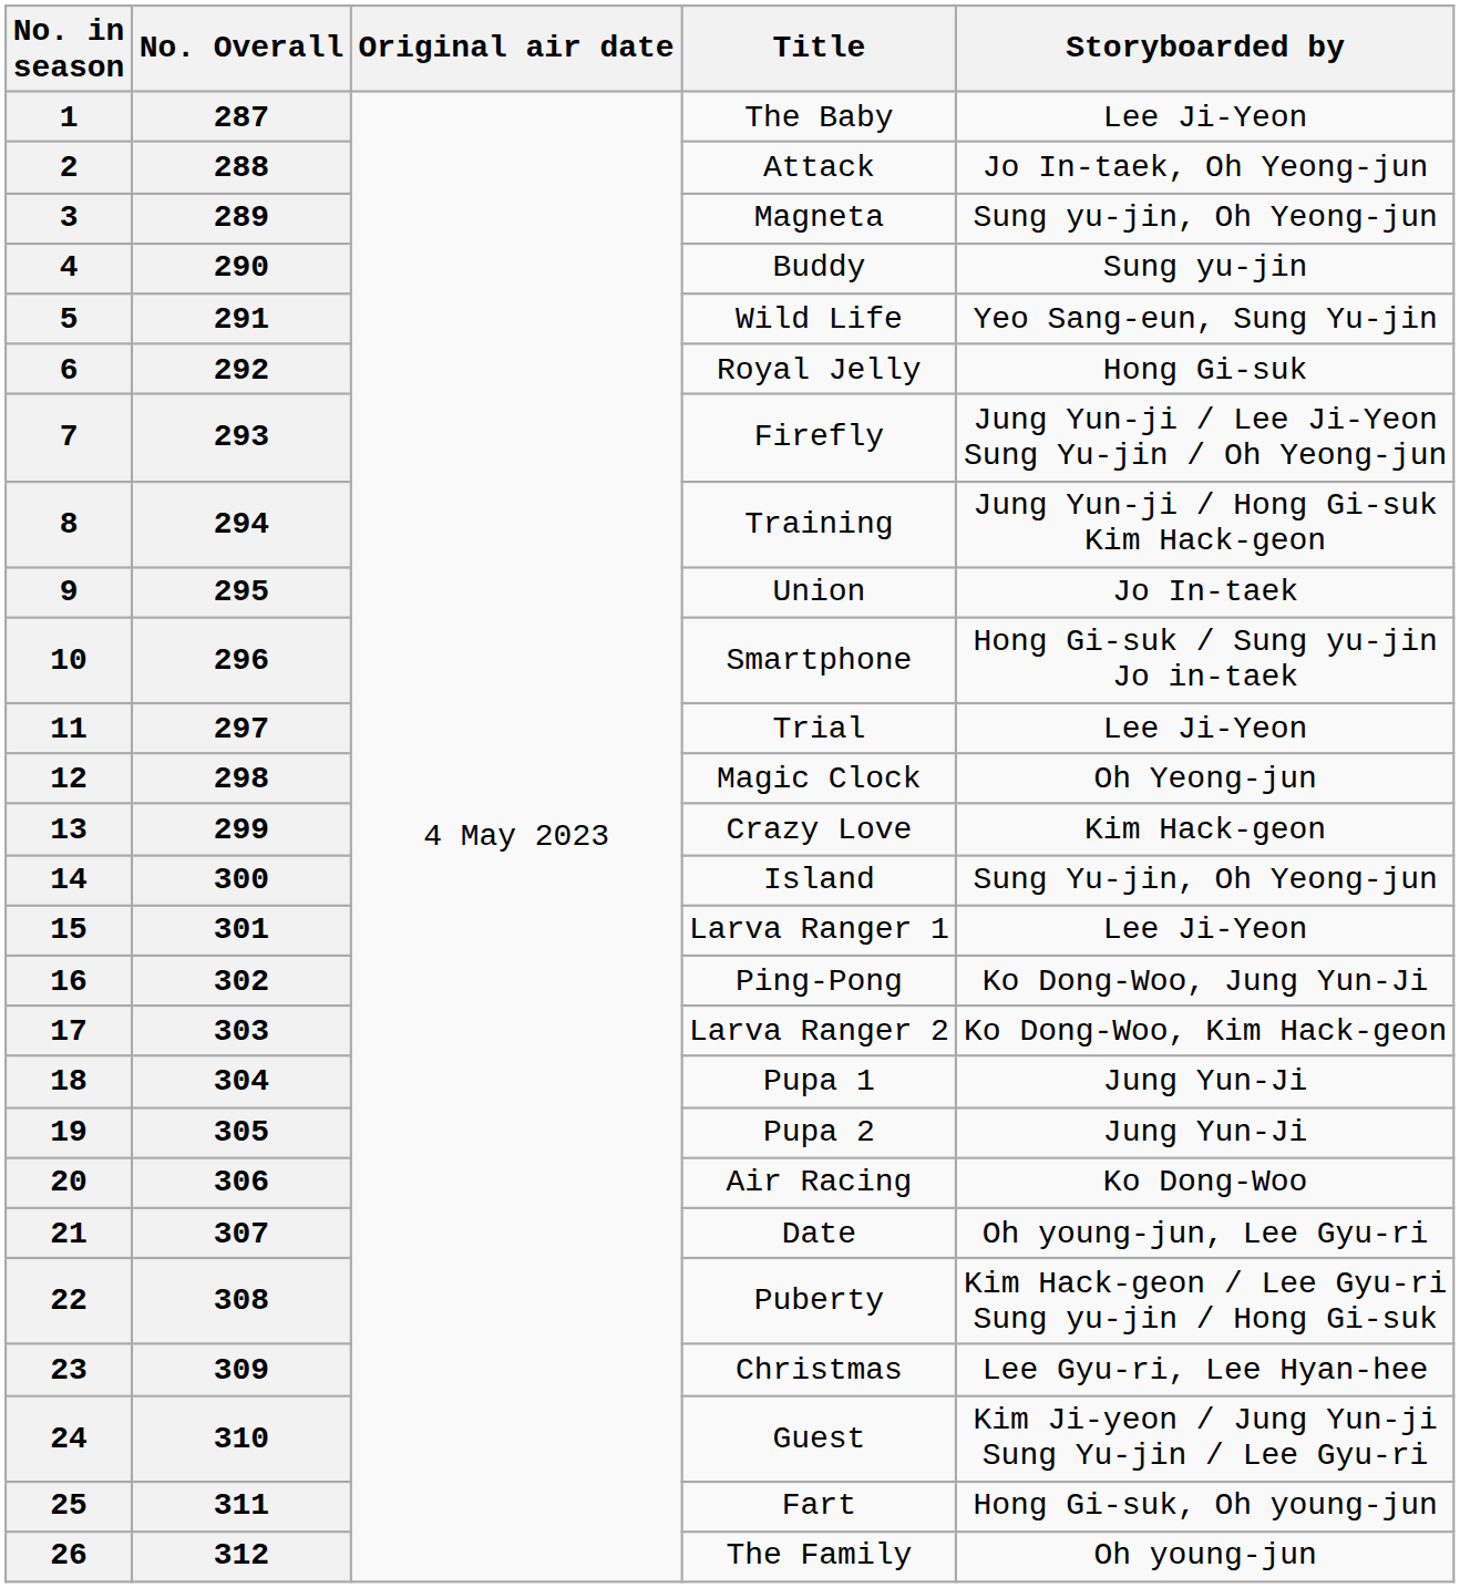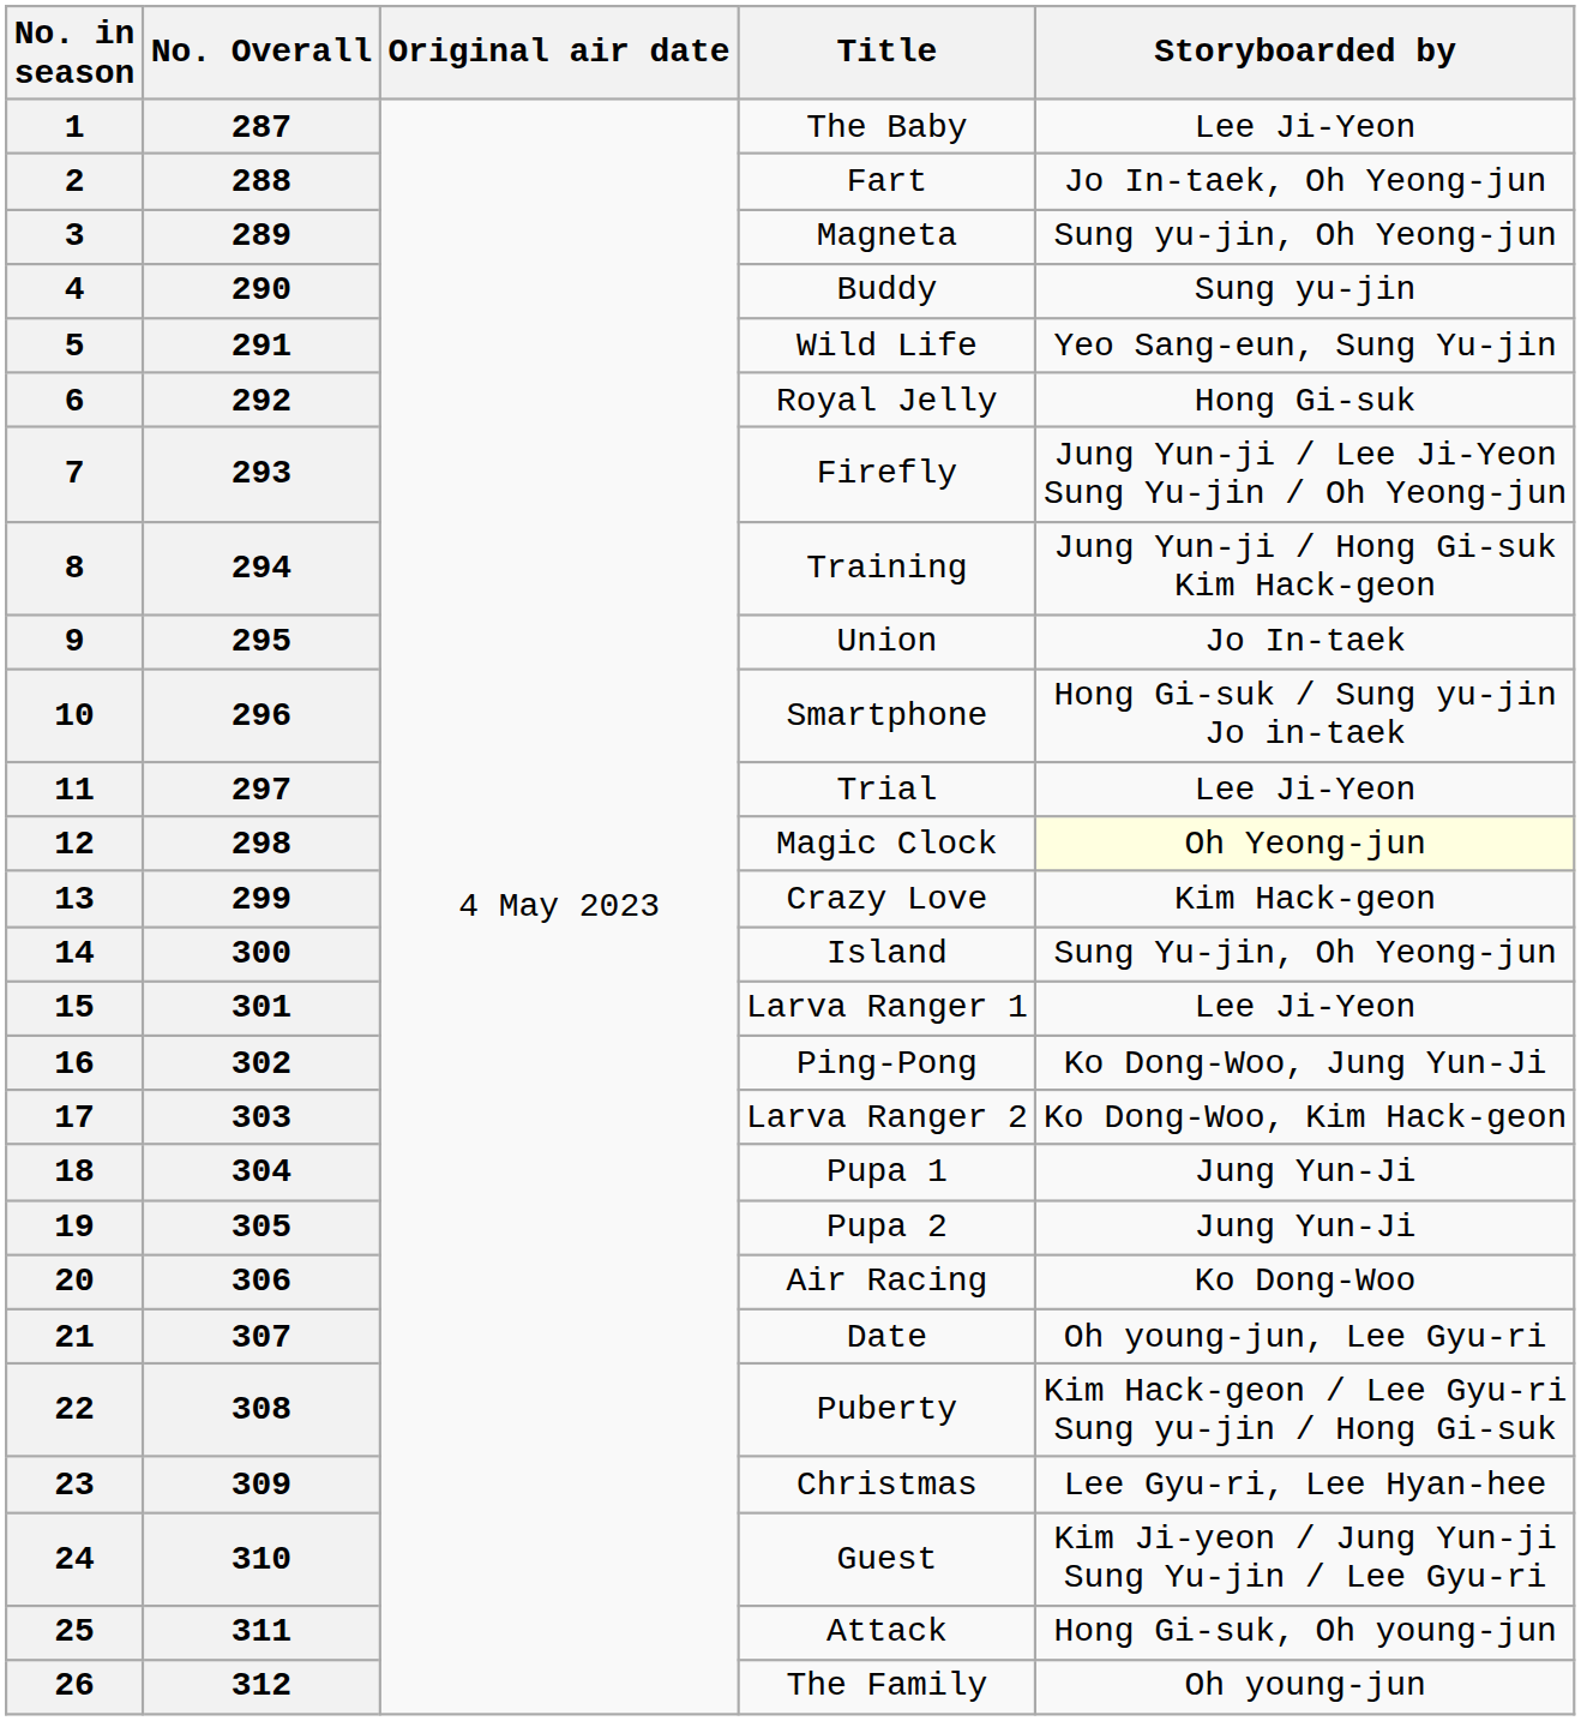 <table class="wikitable" style="text-align:center">
 <tr>
 <th>No. in<br>season</th>
 <th>No. Overall</th>
 <th>Original air date</th>
 <th>Title</th>
 <th>Storyboarded by</th>
 </tr>
 <tr>
 <th>1</th>
 <th>287</th>
 <td rowspan="26">4 May 2023</td>
 <td>The Baby</td>
 <td>Lee Ji-Yeon</td>
 </tr>
 <tr>
 <th>2</th>
 <th>288</th>
-<td>Attack</td>
+<td>Fart</td>
 <td>Jo In-taek, Oh Yeong-jun</td>
 </tr>
 <tr>
 <th>3</th>
 <th>289</th>
 <td>Magneta</td>
 <td>Sung yu-jin, Oh Yeong-jun</td>
 </tr>
 <tr>
 <th>4</th>
 <th>290</th>
 <td>Buddy</td>
 <td>Sung yu-jin</td>
 </tr>
 <tr>
 <th>5</th>
 <th>291</th>
 <td>Wild Life</td>
 <td>Yeo Sang-eun, Sung Yu-jin</td>
 </tr>
 <tr>
 <th>6</th>
 <th>292</th>
 <td>Royal Jelly</td>
 <td>Hong Gi-suk</td>
 </tr>
 <tr>
 <th>7</th>
 <th>293</th>
 <td>Firefly</td>
 <td>Jung Yun-ji / Lee Ji-Yeon<br>Sung Yu-jin / Oh Yeong-jun</td>
 </tr>
 <tr>
 <th>8</th>
 <th>294</th>
 <td>Training</td>
 <td>Jung Yun-ji / Hong Gi-suk<br>Kim Hack-geon</td>
 </tr>
 <tr>
 <th>9</th>
 <th>295</th>
 <td>Union</td>
 <td>Jo In-taek</td>
 </tr>
 <tr>
 <th>10</th>
 <th>296</th>
 <td>Smartphone</td>
 <td>Hong Gi-suk / Sung yu-jin<br>Jo in-taek</td>
 </tr>
 <tr>
 <th>11</th>
 <th>297</th>
 <td>Trial</td>
 <td>Lee Ji-Yeon</td>
 </tr>
 <tr>
 <th>12</th>
 <th>298</th>
 <td>Magic Clock</td>
-<td>Oh Yeong-jun</td>
+<td style="background: lightyellow;">Oh Yeong-jun</td>
 </tr>
 <tr>
 <th>13</th>
 <th>299</th>
 <td>Crazy Love</td>
 <td>Kim Hack-geon</td>
 </tr>
 <tr>
 <th>14</th>
 <th>300</th>
 <td>Island</td>
 <td>Sung Yu-jin, Oh Yeong-jun</td>
 </tr>
 <tr>
 <th>15</th>
 <th>301</th>
 <td>Larva Ranger 1</td>
 <td>Lee Ji-Yeon</td>
 </tr>
 <tr>
 <th>16</th>
 <th>302</th>
 <td>Ping-Pong</td>
 <td>Ko Dong-Woo, Jung Yun-Ji</td>
 </tr>
 <tr>
 <th>17</th>
 <th>303</th>
 <td>Larva Ranger 2</td>
 <td>Ko Dong-Woo, Kim Hack-geon</td>
 </tr>
 <tr>
 <th>18</th>
 <th>304</th>
 <td>Pupa 1</td>
 <td>Jung Yun-Ji</td>
 </tr>
 <tr>
 <th>19</th>
 <th>305</th>
 <td>Pupa 2</td>
 <td>Jung Yun-Ji</td>
 </tr>
 <tr>
 <th>20</th>
 <th>306</th>
 <td>Air Racing</td>
 <td>Ko Dong-Woo</td>
 </tr>
 <tr>
 <th>21</th>
 <th>307</th>
 <td>Date</td>
 <td>Oh young-jun, Lee Gyu-ri</td>
 </tr>
 <tr>
 <th>22</th>
 <th>308</th>
 <td>Puberty</td>
 <td>Kim Hack-geon / Lee Gyu-ri<br>Sung yu-jin / Hong Gi-suk</td>
 </tr>
 <tr>
 <th>23</th>
 <th>309</th>
 <td>Christmas</td>
 <td>Lee Gyu-ri, Lee Hyan-hee</td>
 </tr>
 <tr>
 <th>24</th>
 <th>310</th>
 <td>Guest</td>
 <td>Kim Ji-yeon / Jung Yun-ji<br>Sung Yu-jin / Lee Gyu-ri</td>
 </tr>
 <tr>
 <th>25</th>
 <th>311</th>
-<td>Fart</td>
+<td>Attack</td>
 <td>Hong Gi-suk, Oh young-jun</td>
 </tr>
 <tr>
 <th>26</th>
 <th>312</th>
 <td>The Family</td>
 <td>Oh young-jun</td>
 </tr>
 </table>
